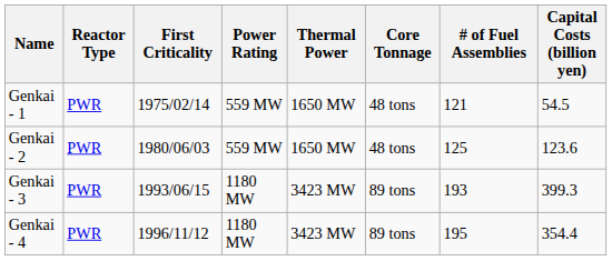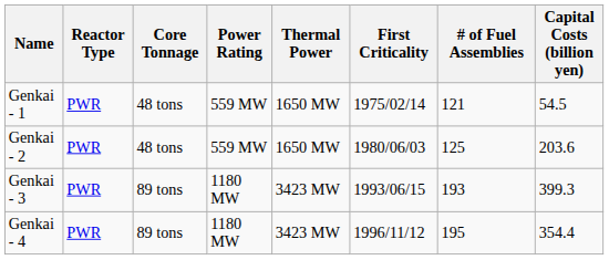 <table class="wikitable">
 <tr>
 <th>Name</th>
 <th>Reactor Type</th>
-<th>First Criticality</th>
+<th>Core Tonnage</th>
 <th>Power Rating</th>
 <th>Thermal Power</th>
-<th>Core Tonnage</th>
+<th>First Criticality</th>
 <th># of Fuel Assemblies</th>
 <th>Capital Costs<br>(billion yen)</th>
 </tr>
 <tr>
 <td>Genkai - 1</td>
 <td><a href='#'>PWR</a></td>
-<td>1975/02/14</td>
+<td>48 tons</td>
 <td>559 MW</td>
 <td>1650 MW</td>
-<td>48 tons</td>
+<td>1975/02/14</td>
 <td>121</td>
 <td>54.5</td>
 </tr>
 <tr>
 <td>Genkai - 2</td>
 <td><a href='#'>PWR</a></td>
-<td>1980/06/03</td>
+<td>48 tons</td>
 <td>559 MW</td>
 <td>1650 MW</td>
-<td>48 tons</td>
+<td>1980/06/03</td>
 <td>125</td>
-<td>123.6</td>
+<td>203.6</td>
 </tr>
 <tr>
 <td>Genkai - 3</td>
 <td><a href='#'>PWR</a></td>
-<td>1993/06/15</td>
+<td>89 tons</td>
 <td>1180 MW</td>
 <td>3423 MW</td>
-<td>89 tons</td>
+<td>1993/06/15</td>
 <td>193</td>
 <td>399.3</td>
 </tr>
 <tr>
 <td>Genkai - 4</td>
 <td><a href='#'>PWR</a></td>
-<td>1996/11/12</td>
+<td>89 tons</td>
 <td>1180 MW</td>
 <td>3423 MW</td>
-<td>89 tons</td>
+<td>1996/11/12</td>
 <td>195</td>
 <td>354.4</td>
 </tr>
 </table>
